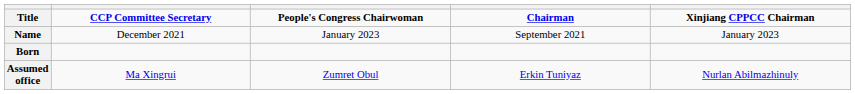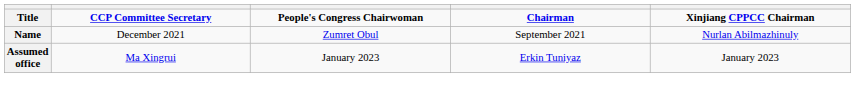 <table class="wikitable" style="margin:1em auto 1em auto; text-align:center">
 <tr>
 <th></th>
 <th style="width:25%"></th>
 <th style="width:25%"></th>
 <th style="width:25%"></th>
 <th style="width:25%"></th>
 </tr>
 <tr>
 <th>Title</th>
 <td style="text-align:center;"><strong><a href='#'>CCP Committee Secretary</a></strong></td>
 <td style="text-align:center;"><strong>People's Congress Chairwoman</strong></td>
 <td style="text-align:center;"><strong><a href='#'>Chairman</a></strong></td>
 <td style="text-align:center;"><strong>Xinjiang <a href='#'>CPPCC</a> Chairman</strong></td>
 </tr>
 <tr>
 <th>Name</th>
 <td>December 2021</td>
-<td>January 2023</td>
+<td><a href='#'>Zumret Obul</a></td>
 <td>September 2021</td>
-<td>January 2023</td>
-</tr>
-<tr>
-<th>Born</th>
-<td></td>
-<td></td>
-<td></td>
-<td></td>
+<td><a href='#'>Nurlan Abilmazhinuly</a></td>
 </tr>
 <tr>
 <th>Assumed office</th>
 <td><a href='#'>Ma Xingrui</a></td>
-<td><a href='#'>Zumret Obul</a></td>
+<td>January 2023</td>
 <td><a href='#'>Erkin Tuniyaz</a></td>
-<td><a href='#'>Nurlan Abilmazhinuly</a></td>
+<td>January 2023</td>
 </tr>
 </table>
